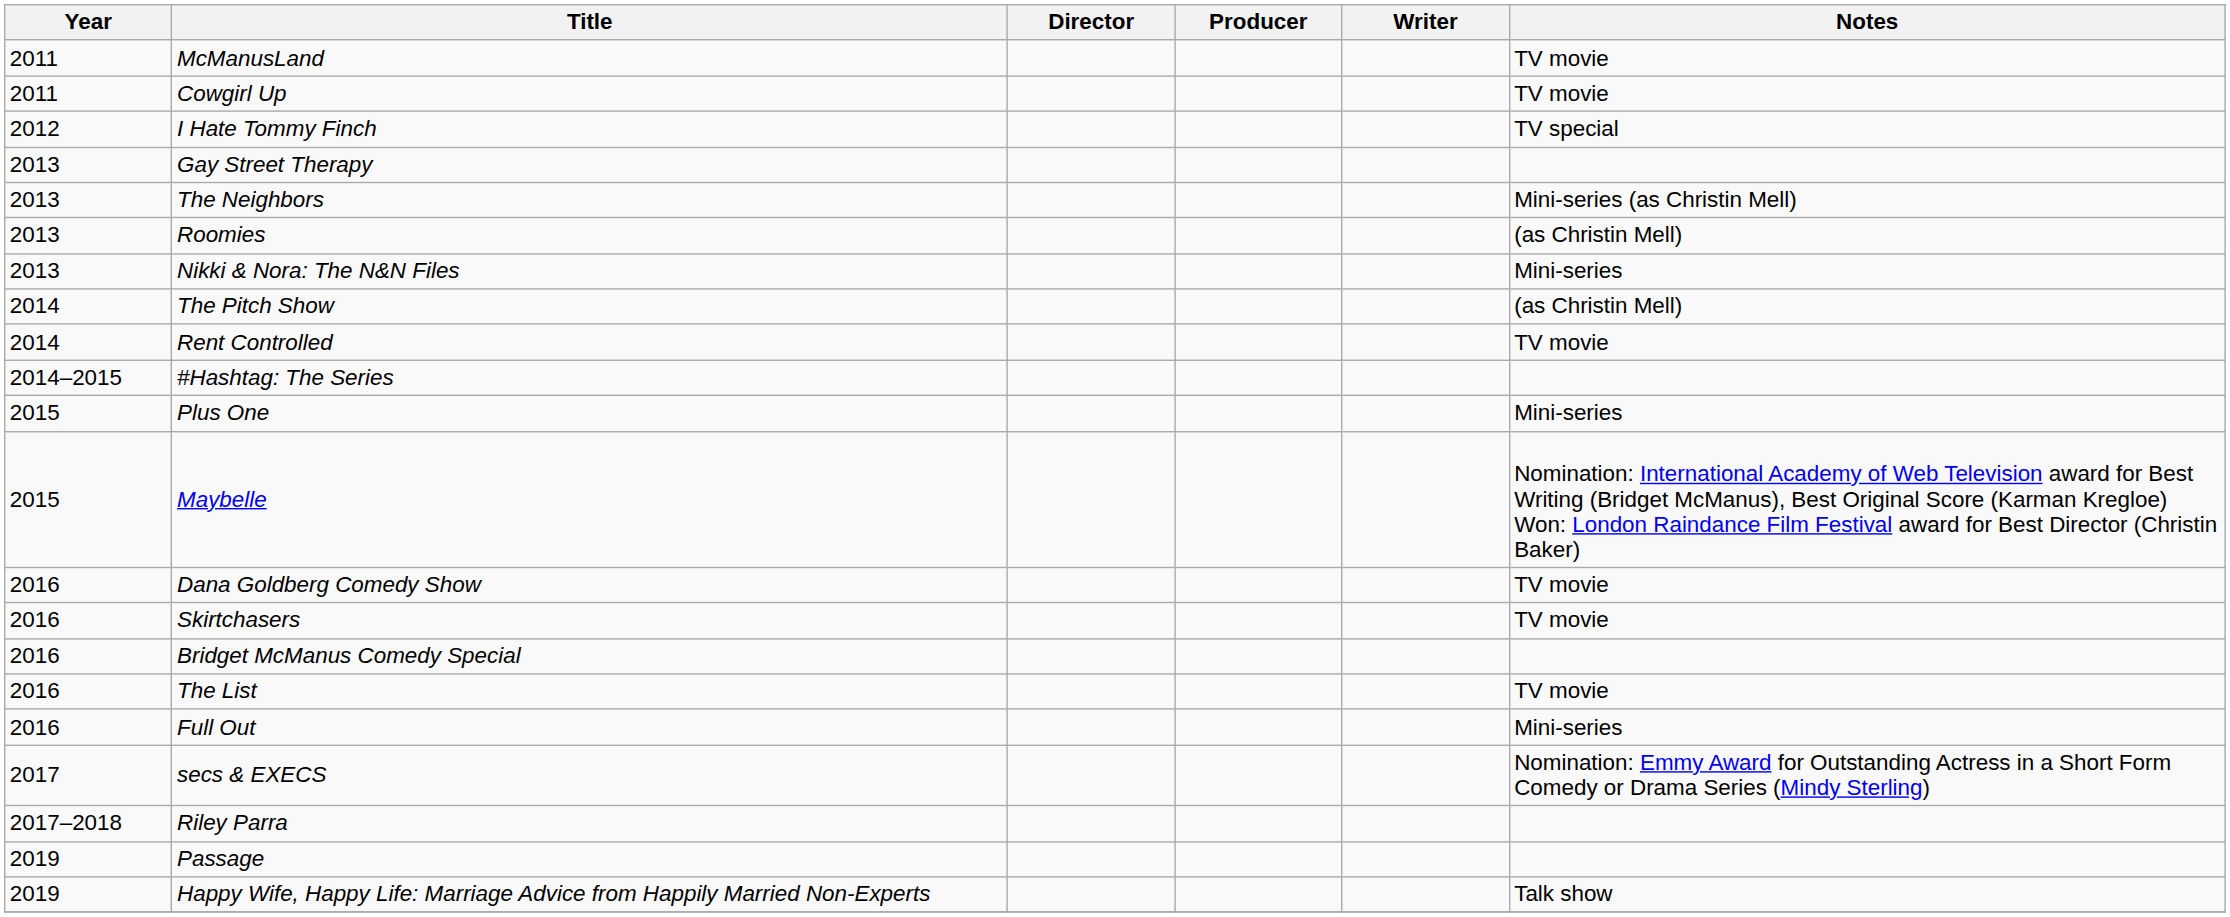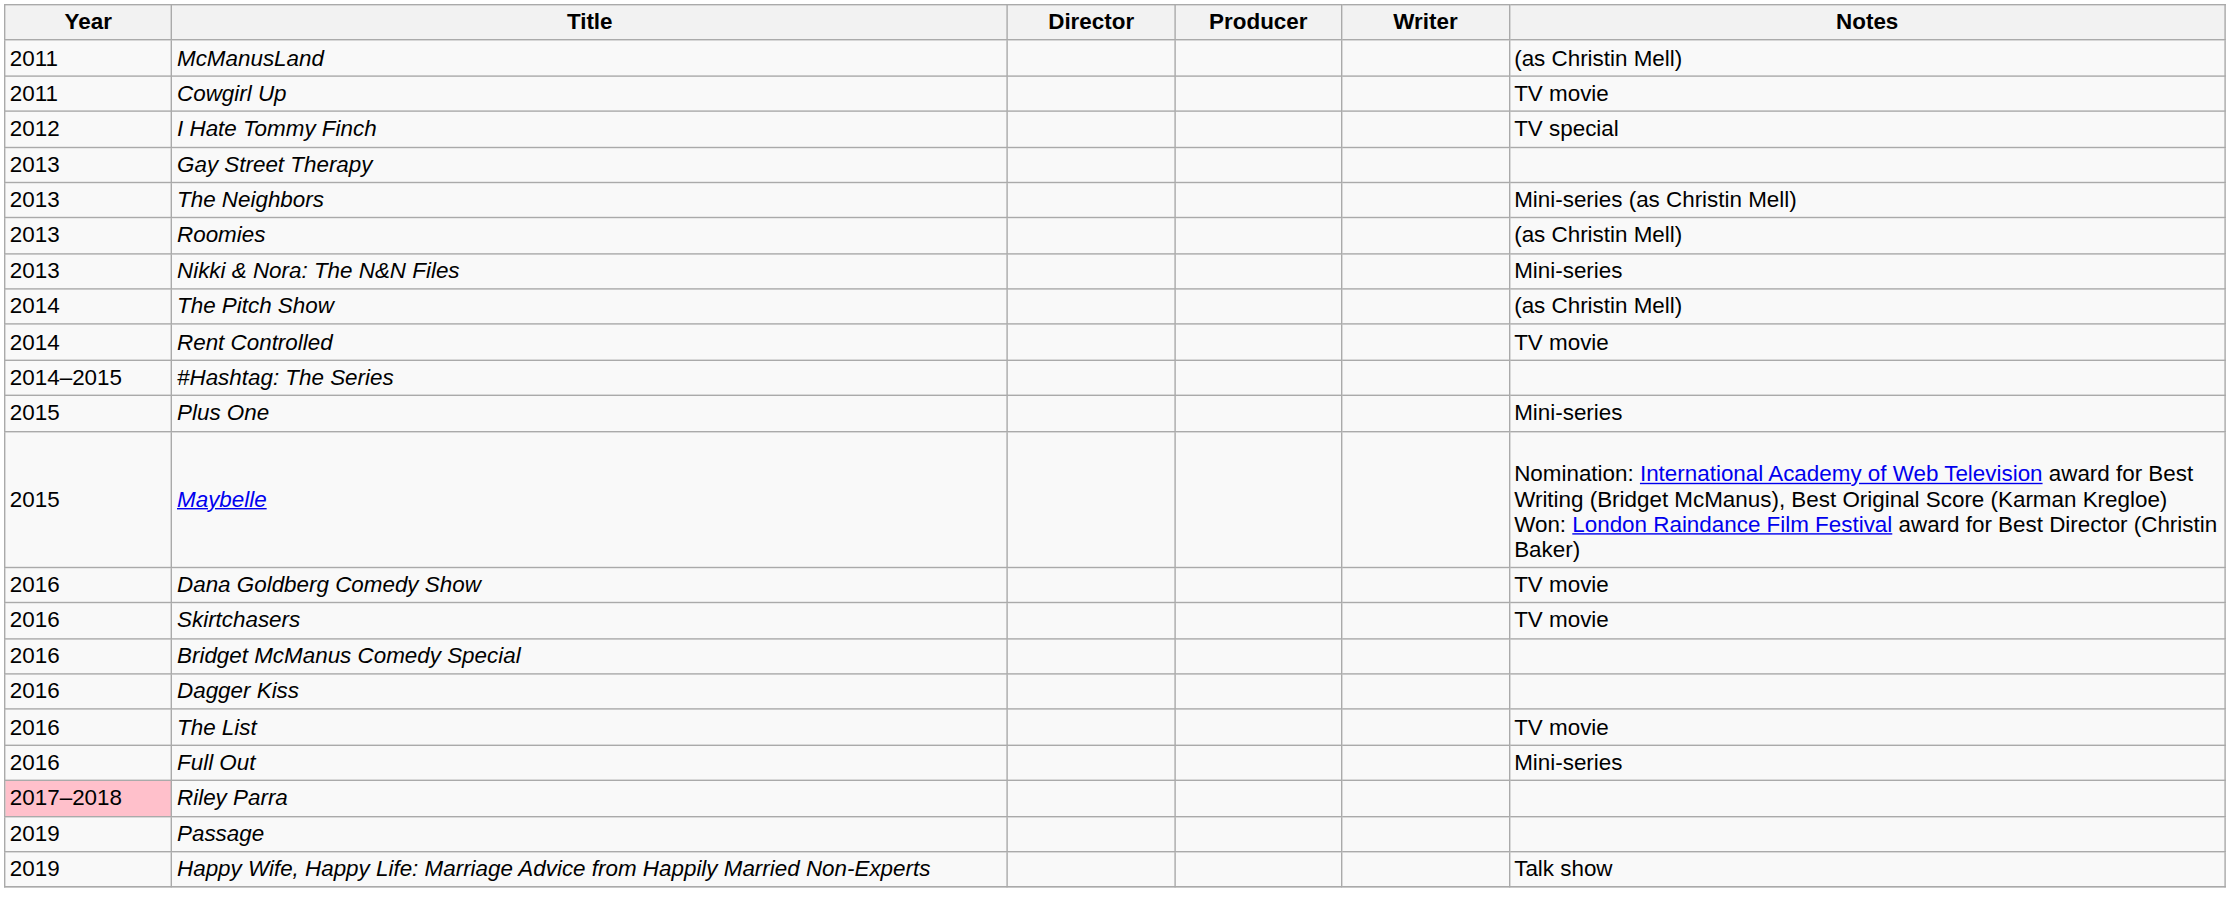 <table class="wikitable" style="width:80%;" "text-align:center;">
 <tr>
 <th style="width:7%;">Year</th>
 <th style="width:35%;">Title</th>
 <th style="width:7%;">Director</th>
 <th style="width:7%;">Producer</th>
 <th style="width:7%;">Writer</th>
 <th style="width:30%;">Notes</th>
 </tr>
 <tr>
 <td>2011</td>
 <td><em>McManusLand</em></td>
 <td></td>
 <td></td>
 <td></td>
-<td>TV movie</td>
+<td>(as Christin Mell)</td>
 </tr>
 <tr>
 <td>2011</td>
 <td><em>Cowgirl Up</em></td>
 <td></td>
 <td></td>
 <td></td>
 <td>TV movie</td>
 </tr>
 <tr>
 <td>2012</td>
 <td><em>I Hate Tommy Finch</em></td>
 <td></td>
 <td></td>
 <td></td>
 <td>TV special</td>
 </tr>
 <tr>
 <td>2013</td>
 <td><em>Gay Street Therapy</em></td>
 <td></td>
 <td></td>
 <td></td>
 <td></td>
 </tr>
 <tr>
 <td>2013</td>
 <td><em>The Neighbors</em></td>
 <td></td>
 <td></td>
 <td></td>
 <td>Mini-series (as Christin Mell)</td>
 </tr>
 <tr>
 <td>2013</td>
 <td><em>Roomies</em></td>
 <td></td>
 <td></td>
 <td></td>
 <td>(as Christin Mell)</td>
 </tr>
 <tr>
 <td>2013</td>
 <td><em>Nikki & Nora: The N&N Files</em></td>
 <td></td>
 <td></td>
 <td></td>
 <td>Mini-series</td>
 </tr>
 <tr>
 <td>2014</td>
 <td><em>The Pitch Show</em></td>
 <td></td>
 <td></td>
 <td></td>
 <td>(as Christin Mell)</td>
 </tr>
 <tr>
 <td>2014</td>
 <td><em>Rent Controlled</em></td>
 <td></td>
 <td></td>
 <td></td>
 <td>TV movie</td>
 </tr>
 <tr>
 <td>2014–2015</td>
 <td><em>#Hashtag: The Series</em></td>
 <td></td>
 <td></td>
 <td></td>
 <td></td>
 </tr>
 <tr>
 <td>2015</td>
 <td><em>Plus One</em></td>
 <td></td>
 <td></td>
 <td></td>
 <td>Mini-series</td>
 </tr>
 <tr>
 <td>2015</td>
 <td><em><a href='#'>Maybelle</a></em></td>
 <td></td>
 <td></td>
 <td></td>
 <td> <br> Nomination: <a href='#'>International Academy of Web Television</a> award for Best Writing (Bridget McManus), Best Original Score (Karman Kregloe) <br> Won: <a href='#'>London Raindance Film Festival</a> award for Best Director (Christin Baker)</td>
 </tr>
 <tr>
 <td>2016</td>
 <td><em>Dana Goldberg Comedy Show</em></td>
 <td></td>
 <td></td>
 <td></td>
 <td>TV movie</td>
 </tr>
 <tr>
 <td>2016</td>
 <td><em>Skirtchasers</em></td>
 <td></td>
 <td></td>
 <td></td>
 <td>TV movie</td>
 </tr>
 <tr>
 <td>2016</td>
 <td><em>Bridget McManus Comedy Special</em></td>
 <td></td>
 <td></td>
 <td></td>
 <td></td>
 </tr>
 <tr>
 <td>2016</td>
+<td><em>Dagger Kiss</em></td>
+<td></td>
+<td></td>
+<td></td>
+<td></td>
+</tr>
+<tr>
+<td>2016</td>
 <td><em>The List</em></td>
 <td></td>
 <td></td>
 <td></td>
 <td>TV movie</td>
 </tr>
 <tr>
 <td>2016</td>
 <td><em>Full Out</em></td>
 <td></td>
 <td></td>
 <td></td>
 <td>Mini-series</td>
 </tr>
 <tr>
-<td>2017</td>
-<td><em>secs & EXECS</em></td>
-<td></td>
-<td></td>
-<td></td>
-<td>Nomination: <a href='#'>Emmy Award</a> for Outstanding Actress in a Short Form Comedy or Drama Series (<a href='#'>Mindy Sterling</a>)</td>
-</tr>
-<tr>
-<td>2017–2018</td>
+<td style="background: pink;">2017–2018</td>
 <td><em>Riley Parra</em></td>
 <td></td>
 <td></td>
 <td></td>
 <td></td>
 </tr>
 <tr>
 <td>2019</td>
 <td><em>Passage</em></td>
 <td></td>
 <td></td>
 <td></td>
 <td></td>
 </tr>
 <tr>
 <td>2019</td>
 <td><em>Happy Wife, Happy Life: Marriage Advice from Happily Married Non-Experts</em></td>
 <td></td>
 <td></td>
 <td></td>
 <td>Talk show</td>
 </tr>
 <tr>
 </tr>
 </table>
